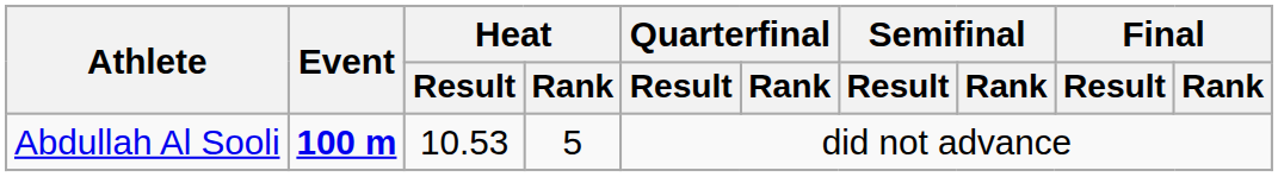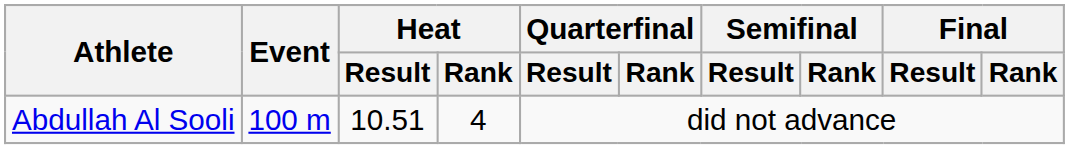 <table class=wikitable style="font-size:90%">
 <tr>
 <th rowspan="2">Athlete</th>
 <th rowspan="2">Event</th>
 <th colspan="2">Heat</th>
 <th colspan="2">Quarterfinal</th>
 <th colspan="2">Semifinal</th>
 <th colspan="2">Final</th>
 </tr>
 <tr style="font-size:95%">
 <th>Result</th>
 <th>Rank</th>
 <th>Result</th>
 <th>Rank</th>
 <th>Result</th>
 <th>Rank</th>
 <th>Result</th>
 <th>Rank</th>
 </tr>
 <tr align=center>
 <td align=left><a href='#'>Abdullah Al Sooli</a></td>
-<td align=left><strong><a href='#'>100 m</a></strong></td>
-<td>10.53</td>
-<td>5</td>
+<td align=left><a href='#'>100 m</a></td>
+<td>10.51</td>
+<td>4</td>
 <td colspan=6>did not advance</td>
 </tr>
 </table>
